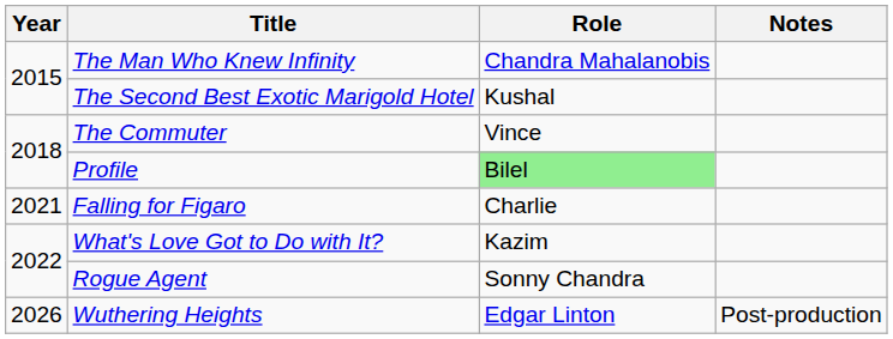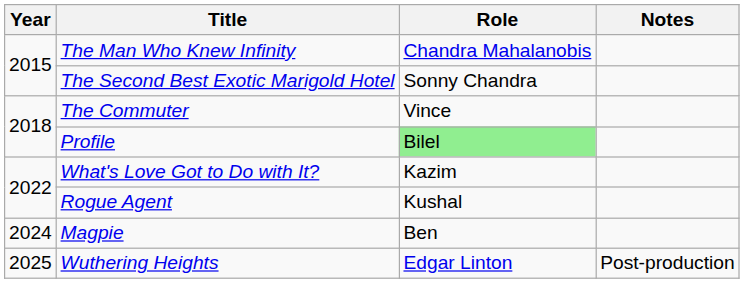 <table class="wikitable sortable">
 <tr>
 <th>Year</th>
 <th>Title</th>
 <th>Role</th>
 <th class="unsortable">Notes</th>
 </tr>
 <tr>
 <td rowspan="2">2015</td>
 <td><em><a href='#'>The Man Who Knew Infinity</a></em></td>
 <td><a href='#'>Chandra Mahalanobis</a></td>
 <td></td>
 </tr>
 <tr>
 <td><em><a href='#'>The Second Best Exotic Marigold Hotel</a></em></td>
-<td>Kushal</td>
+<td>Sonny Chandra</td>
 <td></td>
 </tr>
 <tr>
 <td rowspan="2">2018</td>
 <td><em><a href='#'>The Commuter</a></em></td>
 <td>Vince</td>
 <td></td>
 </tr>
 <tr>
 <td><em><a href='#'>Profile</a></em></td>
 <td style="background: lightgreen;">Bilel</td>
 <td></td>
 </tr>
 <tr>
-<td>2021</td>
-<td><em><a href='#'>Falling for Figaro</a></em></td>
-<td>Charlie</td>
-<td></td>
-</tr>
-<tr>
 <td rowspan="2">2022</td>
 <td><em><a href='#'>What's Love Got to Do with It?</a></em></td>
 <td>Kazim</td>
 <td></td>
 </tr>
 <tr>
 <td><em><a href='#'>Rogue Agent</a></em></td>
-<td>Sonny Chandra</td>
+<td>Kushal</td>
 <td></td>
 </tr>
 <tr>
-<td>2026</td>
+<td>2024</td>
+<td><em><a href='#'>Magpie</a></em></td>
+<td>Ben</td>
+<td></td>
+</tr>
+<tr>
+<td>2025</td>
 <td><em><a href='#'>Wuthering Heights</a></em></td>
 <td><a href='#'>Edgar Linton</a></td>
 <td>Post-production</td>
 </tr>
 </table>
